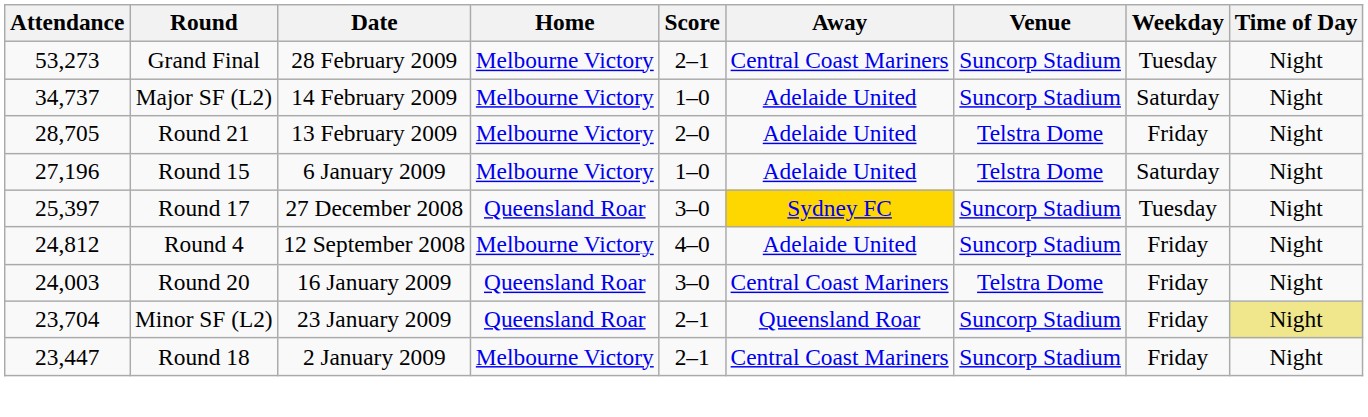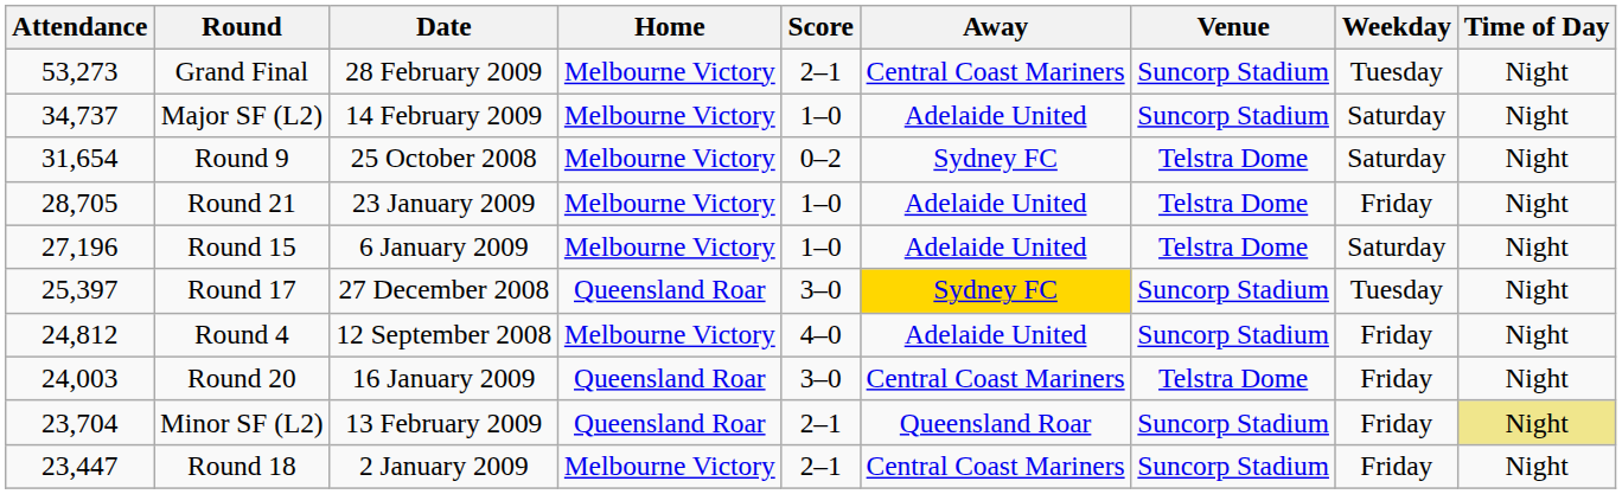 <table class="wikitable sortable" style="text-align:center;">
 <tr>
 <th>Attendance</th>
 <th>Round</th>
 <th>Date</th>
 <th>Home</th>
 <th>Score</th>
 <th>Away</th>
 <th>Venue</th>
 <th>Weekday</th>
 <th>Time of Day</th>
 </tr>
 <tr>
 <td>53,273</td>
 <td>Grand Final</td>
 <td>28 February 2009</td>
 <td><a href='#'>Melbourne Victory</a></td>
 <td>2–1</td>
 <td><a href='#'>Central Coast Mariners</a></td>
 <td><a href='#'>Suncorp Stadium</a></td>
 <td>Tuesday</td>
 <td>Night</td>
 </tr>
 <tr>
 <td>34,737</td>
 <td>Major SF (L2)</td>
 <td>14 February 2009</td>
 <td><a href='#'>Melbourne Victory</a></td>
 <td>1–0</td>
 <td><a href='#'>Adelaide United</a></td>
 <td><a href='#'>Suncorp Stadium</a></td>
 <td>Saturday</td>
 <td>Night</td>
 </tr>
 <tr>
+<td>31,654</td>
+<td>Round 9</td>
+<td>25 October 2008</td>
+<td><a href='#'>Melbourne Victory</a></td>
+<td>0–2</td>
+<td><a href='#'>Sydney FC</a></td>
+<td><a href='#'>Telstra Dome</a></td>
+<td>Saturday</td>
+<td>Night</td>
+</tr>
+<tr>
 <td>28,705</td>
 <td>Round 21</td>
-<td>13 February 2009</td>
+<td>23 January 2009</td>
 <td><a href='#'>Melbourne Victory</a></td>
-<td>2–0</td>
+<td>1–0</td>
 <td><a href='#'>Adelaide United</a></td>
 <td><a href='#'>Telstra Dome</a></td>
 <td>Friday</td>
 <td>Night</td>
 </tr>
 <tr>
 <td>27,196</td>
 <td>Round 15</td>
 <td>6 January 2009</td>
 <td><a href='#'>Melbourne Victory</a></td>
 <td>1–0</td>
 <td><a href='#'>Adelaide United</a></td>
 <td><a href='#'>Telstra Dome</a></td>
 <td>Saturday</td>
 <td>Night</td>
 </tr>
 <tr>
 <td>25,397</td>
 <td>Round 17</td>
 <td>27 December 2008</td>
 <td><a href='#'>Queensland Roar</a></td>
 <td>3–0</td>
 <td style="background: gold;"><a href='#'>Sydney FC</a></td>
 <td><a href='#'>Suncorp Stadium</a></td>
 <td>Tuesday</td>
 <td>Night</td>
 </tr>
 <tr>
 <td>24,812</td>
 <td>Round 4</td>
 <td>12 September 2008</td>
 <td><a href='#'>Melbourne Victory</a></td>
 <td>4–0</td>
 <td><a href='#'>Adelaide United</a></td>
 <td><a href='#'>Suncorp Stadium</a></td>
 <td>Friday</td>
 <td>Night</td>
 </tr>
 <tr>
 <td>24,003</td>
 <td>Round 20</td>
 <td>16 January 2009</td>
 <td><a href='#'>Queensland Roar</a></td>
 <td>3–0</td>
 <td><a href='#'>Central Coast Mariners</a></td>
 <td><a href='#'>Telstra Dome</a></td>
 <td>Friday</td>
 <td>Night</td>
 </tr>
 <tr>
 <td>23,704</td>
 <td>Minor SF (L2)</td>
-<td>23 January 2009</td>
+<td>13 February 2009</td>
 <td><a href='#'>Queensland Roar</a></td>
 <td>2–1</td>
 <td><a href='#'>Queensland Roar</a></td>
 <td><a href='#'>Suncorp Stadium</a></td>
 <td>Friday</td>
 <td style="background: khaki;">Night</td>
 </tr>
 <tr>
 <td>23,447</td>
 <td>Round 18</td>
 <td>2 January 2009</td>
 <td><a href='#'>Melbourne Victory</a></td>
 <td>2–1</td>
 <td><a href='#'>Central Coast Mariners</a></td>
 <td><a href='#'>Suncorp Stadium</a></td>
 <td>Friday</td>
 <td>Night</td>
 </tr>
 </table>
